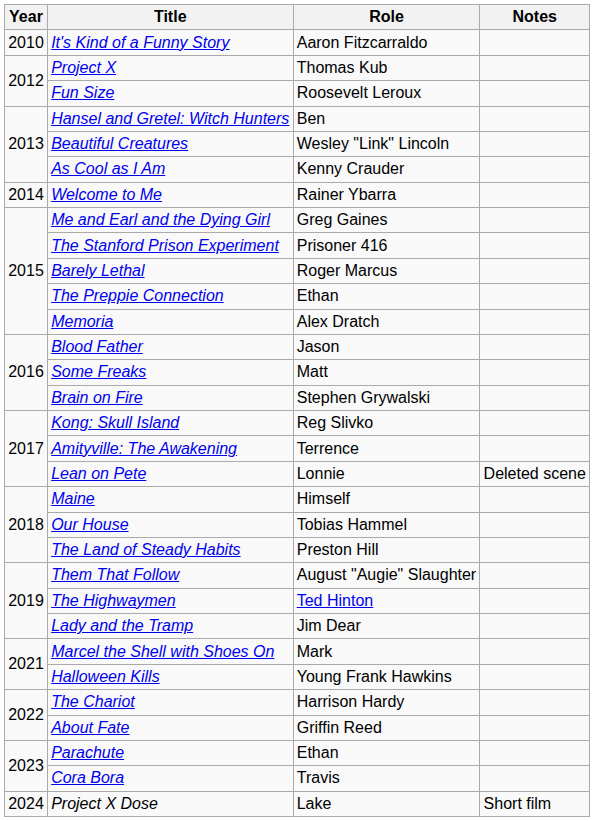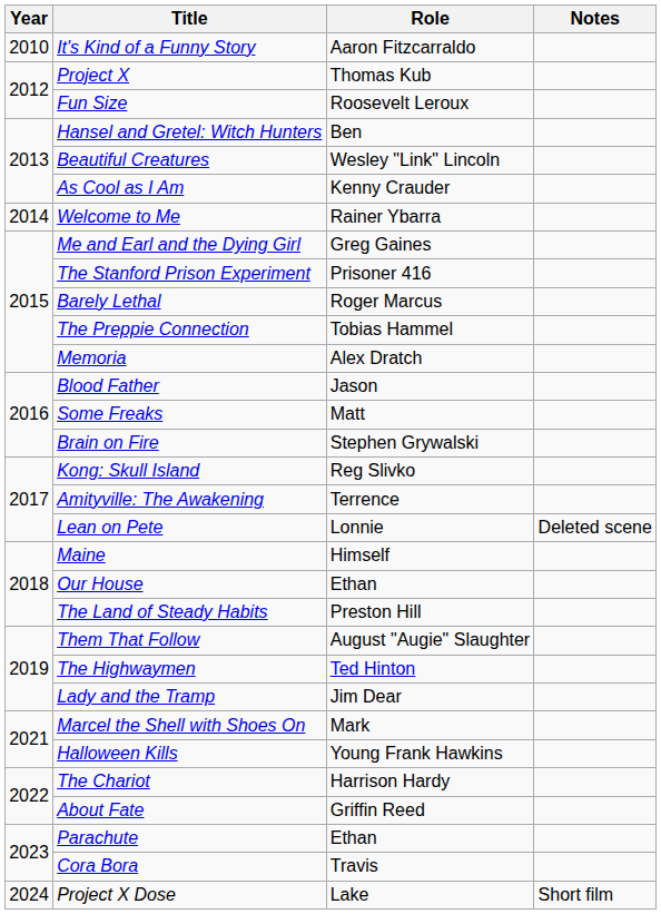 <table class="wikitable sortable">
 <tr>
 <th>Year</th>
 <th>Title</th>
 <th>Role</th>
 <th class="unsortable">Notes</th>
 </tr>
 <tr>
 <td>2010</td>
 <td><em><a href='#'>It's Kind of a Funny Story</a></em></td>
 <td>Aaron Fitzcarraldo</td>
 <td></td>
 </tr>
 <tr>
 <td rowspan="2">2012</td>
 <td><em><a href='#'>Project X</a></em></td>
 <td>Thomas Kub</td>
 <td></td>
 </tr>
 <tr>
 <td><em><a href='#'>Fun Size</a></em></td>
 <td>Roosevelt Leroux</td>
 <td></td>
 </tr>
 <tr>
 <td rowspan="3">2013</td>
 <td><em><a href='#'>Hansel and Gretel: Witch Hunters</a></em></td>
 <td>Ben</td>
 <td></td>
 </tr>
 <tr>
 <td><em><a href='#'>Beautiful Creatures</a></em></td>
 <td>Wesley "Link" Lincoln</td>
 <td></td>
 </tr>
 <tr>
 <td><em><a href='#'>As Cool as I Am</a></em></td>
 <td>Kenny Crauder</td>
 <td></td>
 </tr>
 <tr>
 <td>2014</td>
 <td><em><a href='#'>Welcome to Me</a></em></td>
 <td>Rainer Ybarra</td>
 <td></td>
 </tr>
 <tr>
 <td rowspan="5">2015</td>
 <td><em><a href='#'>Me and Earl and the Dying Girl</a></em></td>
 <td>Greg Gaines</td>
 <td></td>
 </tr>
 <tr>
 <td data-sort-value="Stanford Prison Experiment, The"><em><a href='#'>The Stanford Prison Experiment</a></em></td>
 <td>Prisoner 416</td>
 <td></td>
 </tr>
 <tr>
 <td><em><a href='#'>Barely Lethal</a></em></td>
 <td>Roger Marcus</td>
 <td></td>
 </tr>
 <tr>
 <td data-sort-value="Preppie Connection, The"><em><a href='#'>The Preppie Connection</a></em></td>
-<td>Ethan</td>
+<td>Tobias Hammel</td>
 <td></td>
 </tr>
 <tr>
 <td><em><a href='#'>Memoria</a></em></td>
 <td>Alex Dratch</td>
 <td></td>
 </tr>
 <tr>
 <td rowspan="3">2016</td>
 <td><em><a href='#'>Blood Father</a></em></td>
 <td>Jason</td>
 <td></td>
 </tr>
 <tr>
 <td><em><a href='#'>Some Freaks</a></em></td>
 <td>Matt</td>
 <td></td>
 </tr>
 <tr>
 <td><em><a href='#'>Brain on Fire</a></em></td>
 <td>Stephen Grywalski</td>
 <td></td>
 </tr>
 <tr>
 <td rowspan="3">2017</td>
 <td><em><a href='#'>Kong: Skull Island</a></em></td>
 <td>Reg Slivko</td>
 <td></td>
 </tr>
 <tr>
 <td><em><a href='#'>Amityville: The Awakening</a></em></td>
 <td>Terrence</td>
 <td></td>
 </tr>
 <tr>
 <td><em><a href='#'>Lean on Pete</a></em></td>
 <td>Lonnie</td>
 <td>Deleted scene</td>
 </tr>
 <tr>
 <td rowspan="3">2018</td>
 <td><em><a href='#'>Maine</a></em></td>
 <td>Himself</td>
 <td></td>
 </tr>
 <tr>
 <td><em><a href='#'>Our House</a></em></td>
-<td>Tobias Hammel</td>
+<td>Ethan</td>
 <td></td>
 </tr>
 <tr>
 <td data-sort-value="Land of Steady Habits, The"><em><a href='#'>The Land of Steady Habits</a></em></td>
 <td>Preston Hill</td>
 <td></td>
 </tr>
 <tr>
 <td rowspan="3">2019</td>
 <td><em><a href='#'>Them That Follow</a></em></td>
 <td>August "Augie" Slaughter</td>
 <td></td>
 </tr>
 <tr>
 <td data-sort-value="Highwaymen, The"><em><a href='#'>The Highwaymen</a></em></td>
 <td><a href='#'>Ted Hinton</a></td>
 <td></td>
 </tr>
 <tr>
 <td><em><a href='#'>Lady and the Tramp</a></em></td>
 <td>Jim Dear</td>
 <td></td>
 </tr>
 <tr>
 <td rowspan="2">2021</td>
 <td><em><a href='#'>Marcel the Shell with Shoes On</a></em></td>
 <td>Mark</td>
 <td></td>
 </tr>
 <tr>
 <td><em><a href='#'>Halloween Kills</a></em></td>
 <td>Young Frank Hawkins</td>
 <td></td>
 </tr>
 <tr>
 <td rowspan="2">2022</td>
 <td data-sort-value="Chariot, The"><em><a href='#'>The Chariot</a></em></td>
 <td>Harrison Hardy</td>
 <td></td>
 </tr>
 <tr>
 <td><em><a href='#'>About Fate</a></em></td>
 <td>Griffin Reed</td>
 <td></td>
 </tr>
 <tr>
 <td rowspan="2">2023</td>
 <td><em><a href='#'>Parachute</a></em></td>
 <td>Ethan</td>
 <td></td>
 </tr>
 <tr>
 <td><em><a href='#'>Cora Bora</a></em></td>
 <td>Travis</td>
 <td></td>
 </tr>
 <tr>
 <td>2024</td>
 <td><em>Project X Dose</em></td>
 <td>Lake</td>
 <td>Short film</td>
 </tr>
 </table>
